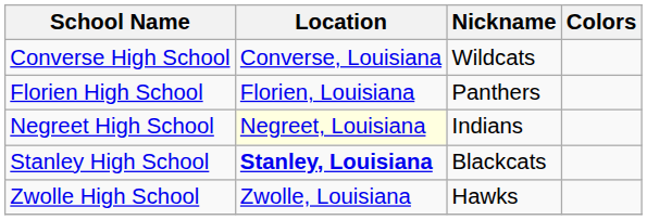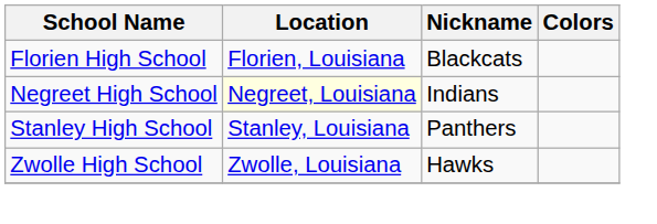 <table class="wikitable">
 <tr>
 <th>School Name</th>
 <th>Location</th>
 <th>Nickname</th>
 <th>Colors</th>
 </tr>
 <tr>
-<td><a href='#'>Converse High School</a></td>
-<td><a href='#'>Converse, Louisiana</a></td>
-<td>Wildcats</td>
-<td> </td>
-</tr>
-<tr>
 <td><a href='#'>Florien High School</a></td>
 <td><a href='#'>Florien, Louisiana</a></td>
-<td>Panthers</td>
+<td>Blackcats</td>
 <td> </td>
 </tr>
 <tr>
 <td><a href='#'>Negreet High School</a></td>
 <td style="background: lightyellow;"><a href='#'>Negreet, Louisiana</a></td>
 <td>Indians</td>
 <td> </td>
 </tr>
 <tr>
 <td><a href='#'>Stanley High School</a></td>
-<td><strong><a href='#'>Stanley, Louisiana</a></strong></td>
-<td>Blackcats</td>
+<td><a href='#'>Stanley, Louisiana</a></td>
+<td>Panthers</td>
 <td> </td>
 </tr>
 <tr>
 <td><a href='#'>Zwolle High School</a></td>
 <td><a href='#'>Zwolle, Louisiana</a></td>
 <td>Hawks</td>
 <td> </td>
 </tr>
 <tr>
 </tr>
 </table>
